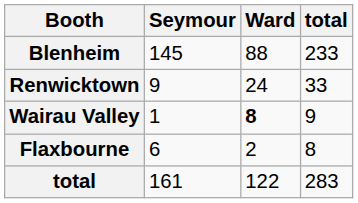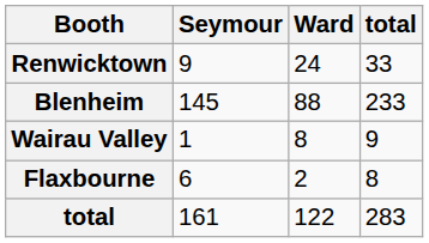 <table class="wikitable">
 <tr>
 <th>Booth</th>
 <th>Seymour</th>
 <th>Ward</th>
 <th>total</th>
 </tr>
 <tr>
+<th>Renwicktown</th>
+<td>9</td>
+<td>24</td>
+<td>33</td>
+</tr>
+<tr>
 <th>Blenheim</th>
 <td>145</td>
 <td>88</td>
 <td>233</td>
 </tr>
 <tr>
-<th>Renwicktown</th>
-<td>9</td>
-<td>24</td>
-<td>33</td>
-</tr>
-<tr>
 <th>Wairau Valley</th>
 <td>1</td>
-<td><strong>8</strong></td>
+<td>8</td>
 <td>9</td>
 </tr>
 <tr>
 <th>Flaxbourne</th>
 <td>6</td>
 <td>2</td>
 <td>8</td>
 </tr>
 <tr>
 <th>total</th>
 <td>161</td>
 <td>122</td>
 <td>283</td>
 </tr>
 </table>
